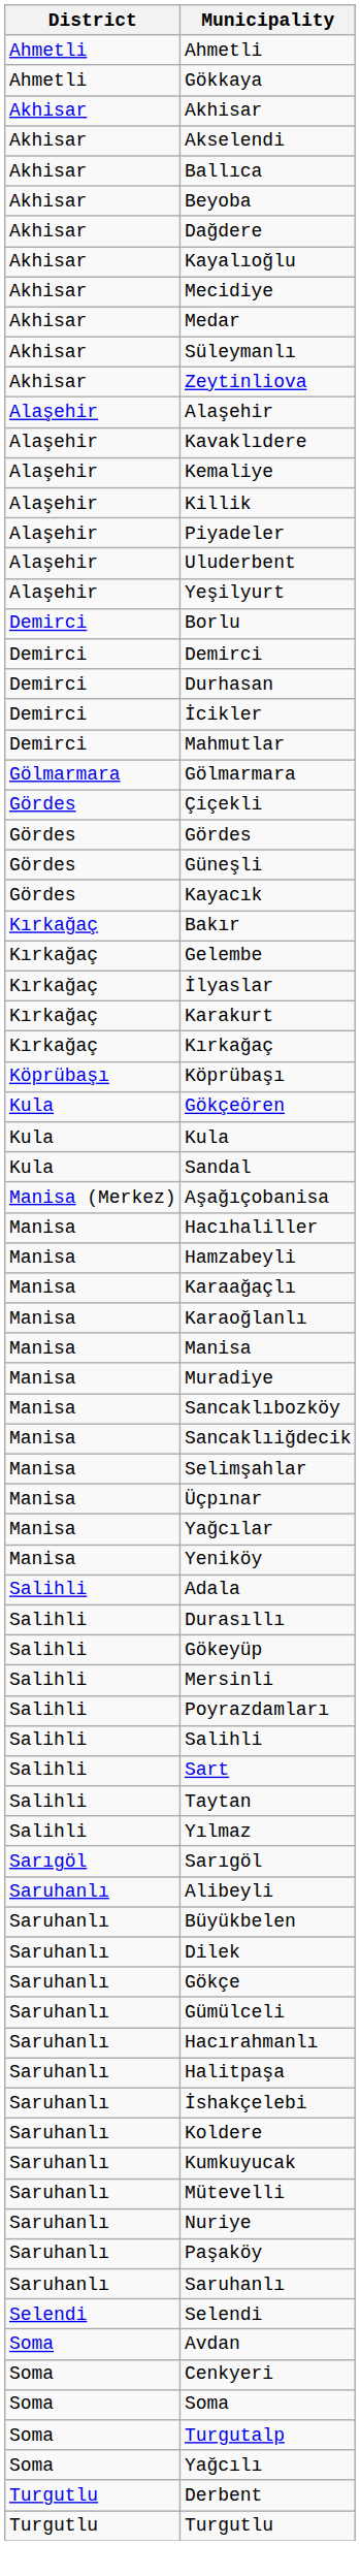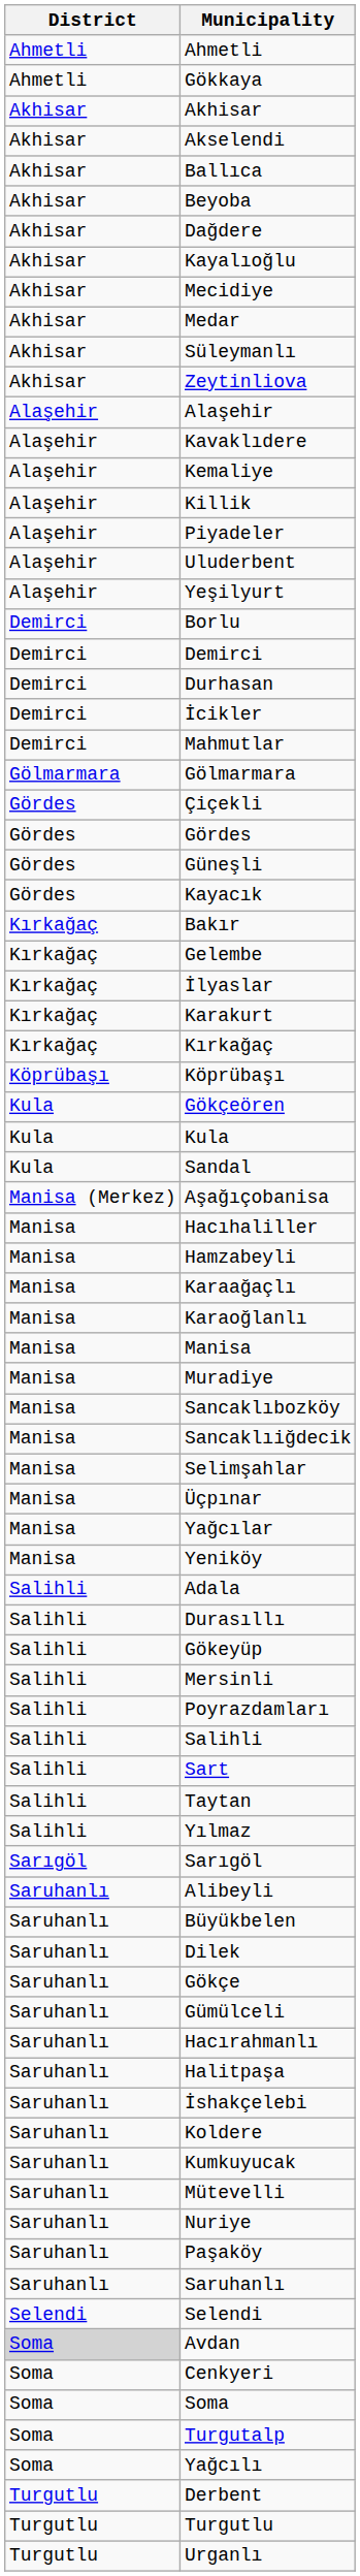 <table class="sortable wikitable">
 <tr>
 <th>District</th>
 <th>Municipality</th>
 </tr>
 <tr>
 <td><a href='#'>Ahmetli</a></td>
 <td>Ahmetli</td>
 </tr>
 <tr>
 <td>Ahmetli</td>
 <td>Gökkaya</td>
 </tr>
 <tr>
 <td><a href='#'>Akhisar</a></td>
 <td>Akhisar</td>
 </tr>
 <tr>
 <td>Akhisar</td>
 <td>Akselendi</td>
 </tr>
 <tr>
 <td>Akhisar</td>
 <td>Ballıca</td>
 </tr>
 <tr>
 <td>Akhisar</td>
 <td>Beyoba</td>
 </tr>
 <tr>
 <td>Akhisar</td>
 <td>Dağdere</td>
 </tr>
 <tr>
 <td>Akhisar</td>
 <td>Kayalıoğlu</td>
 </tr>
 <tr>
 <td>Akhisar</td>
 <td>Mecidiye</td>
 </tr>
 <tr>
 <td>Akhisar</td>
 <td>Medar</td>
 </tr>
 <tr>
 <td>Akhisar</td>
 <td>Süleymanlı</td>
 </tr>
 <tr>
 <td>Akhisar</td>
 <td><a href='#'>Zeytinliova</a></td>
 </tr>
 <tr>
 <td><a href='#'>Alaşehir</a></td>
 <td>Alaşehir</td>
 </tr>
 <tr>
 <td>Alaşehir</td>
 <td>Kavaklıdere</td>
 </tr>
 <tr>
 <td>Alaşehir</td>
 <td>Kemaliye</td>
 </tr>
 <tr>
 <td>Alaşehir</td>
 <td>Killik</td>
 </tr>
 <tr>
 <td>Alaşehir</td>
 <td>Piyadeler</td>
 </tr>
 <tr>
 <td>Alaşehir</td>
 <td>Uluderbent</td>
 </tr>
 <tr>
 <td>Alaşehir</td>
 <td>Yeşilyurt</td>
 </tr>
 <tr>
 <td><a href='#'>Demirci</a></td>
 <td>Borlu</td>
 </tr>
 <tr>
 <td>Demirci</td>
 <td>Demirci</td>
 </tr>
 <tr>
 <td>Demirci</td>
 <td>Durhasan</td>
 </tr>
 <tr>
 <td>Demirci</td>
 <td>İcikler</td>
 </tr>
 <tr>
 <td>Demirci</td>
 <td>Mahmutlar</td>
 </tr>
 <tr>
 <td><a href='#'>Gölmarmara</a></td>
 <td>Gölmarmara</td>
 </tr>
 <tr>
 <td><a href='#'>Gördes</a></td>
 <td>Çiçekli</td>
 </tr>
 <tr>
 <td>Gördes</td>
 <td>Gördes</td>
 </tr>
 <tr>
 <td>Gördes</td>
 <td>Güneşli</td>
 </tr>
 <tr>
 <td>Gördes</td>
 <td>Kayacık</td>
 </tr>
 <tr>
 <td><a href='#'>Kırkağaç</a></td>
 <td>Bakır</td>
 </tr>
 <tr>
 <td>Kırkağaç</td>
 <td>Gelembe</td>
 </tr>
 <tr>
 <td>Kırkağaç</td>
 <td>İlyaslar</td>
 </tr>
 <tr>
 <td>Kırkağaç</td>
 <td>Karakurt</td>
 </tr>
 <tr>
 <td>Kırkağaç</td>
 <td>Kırkağaç</td>
 </tr>
 <tr>
 <td><a href='#'>Köprübaşı</a></td>
 <td>Köprübaşı</td>
 </tr>
 <tr>
 <td><a href='#'>Kula</a></td>
 <td><a href='#'>Gökçeören</a></td>
 </tr>
 <tr>
 <td>Kula</td>
 <td>Kula</td>
 </tr>
 <tr>
 <td>Kula</td>
 <td>Sandal</td>
 </tr>
 <tr>
 <td><a href='#'>Manisa</a> (Merkez)</td>
 <td>Aşağıçobanisa</td>
 </tr>
 <tr>
 <td>Manisa</td>
 <td>Hacıhaliller</td>
 </tr>
 <tr>
 <td>Manisa</td>
 <td>Hamzabeyli</td>
 </tr>
 <tr>
 <td>Manisa</td>
 <td>Karaağaçlı</td>
 </tr>
 <tr>
 <td>Manisa</td>
 <td>Karaoğlanlı</td>
 </tr>
 <tr>
 <td>Manisa</td>
 <td>Manisa</td>
 </tr>
 <tr>
 <td>Manisa</td>
 <td>Muradiye</td>
 </tr>
 <tr>
 <td>Manisa</td>
 <td>Sancaklıbozköy</td>
 </tr>
 <tr>
 <td>Manisa</td>
 <td>Sancaklıiğdecik</td>
 </tr>
 <tr>
 <td>Manisa</td>
 <td>Selimşahlar</td>
 </tr>
 <tr>
 <td>Manisa</td>
 <td>Üçpınar</td>
 </tr>
 <tr>
 <td>Manisa</td>
 <td>Yağcılar</td>
 </tr>
 <tr>
 <td>Manisa</td>
 <td>Yeniköy</td>
 </tr>
 <tr>
 <td><a href='#'>Salihli</a></td>
 <td>Adala</td>
 </tr>
 <tr>
 <td>Salihli</td>
 <td>Durasıllı</td>
 </tr>
 <tr>
 <td>Salihli</td>
 <td>Gökeyüp</td>
 </tr>
 <tr>
 <td>Salihli</td>
 <td>Mersinli</td>
 </tr>
 <tr>
 <td>Salihli</td>
 <td>Poyrazdamları</td>
 </tr>
 <tr>
 <td>Salihli</td>
 <td>Salihli</td>
 </tr>
 <tr>
 <td>Salihli</td>
 <td><a href='#'>Sart</a></td>
 </tr>
 <tr>
 <td>Salihli</td>
 <td>Taytan</td>
 </tr>
 <tr>
 <td>Salihli</td>
 <td>Yılmaz</td>
 </tr>
 <tr>
 <td><a href='#'>Sarıgöl</a></td>
 <td>Sarıgöl</td>
 </tr>
 <tr>
 <td><a href='#'>Saruhanlı</a></td>
 <td>Alibeyli</td>
 </tr>
 <tr>
 <td>Saruhanlı</td>
 <td>Büyükbelen</td>
 </tr>
 <tr>
 <td>Saruhanlı</td>
 <td>Dilek</td>
 </tr>
 <tr>
 <td>Saruhanlı</td>
 <td>Gökçe</td>
 </tr>
 <tr>
 <td>Saruhanlı</td>
 <td>Gümülceli</td>
 </tr>
 <tr>
 <td>Saruhanlı</td>
 <td>Hacırahmanlı</td>
 </tr>
 <tr>
 <td>Saruhanlı</td>
 <td>Halitpaşa</td>
 </tr>
 <tr>
 <td>Saruhanlı</td>
 <td>İshakçelebi</td>
 </tr>
 <tr>
 <td>Saruhanlı</td>
 <td>Koldere</td>
 </tr>
 <tr>
 <td>Saruhanlı</td>
 <td>Kumkuyucak</td>
 </tr>
 <tr>
 <td>Saruhanlı</td>
 <td>Mütevelli</td>
 </tr>
 <tr>
 <td>Saruhanlı</td>
 <td>Nuriye</td>
 </tr>
 <tr>
 <td>Saruhanlı</td>
 <td>Paşaköy</td>
 </tr>
 <tr>
 <td>Saruhanlı</td>
 <td>Saruhanlı</td>
 </tr>
 <tr>
 <td><a href='#'>Selendi</a></td>
 <td>Selendi</td>
 </tr>
 <tr>
-<td><a href='#'>Soma</a></td>
+<td style="background: lightgrey;"><a href='#'>Soma</a></td>
 <td>Avdan</td>
 </tr>
 <tr>
 <td>Soma</td>
 <td>Cenkyeri</td>
 </tr>
 <tr>
 <td>Soma</td>
 <td>Soma</td>
 </tr>
 <tr>
 <td>Soma</td>
 <td><a href='#'>Turgutalp</a></td>
 </tr>
 <tr>
 <td>Soma</td>
 <td>Yağcılı</td>
 </tr>
 <tr>
 <td><a href='#'>Turgutlu</a></td>
 <td>Derbent</td>
 </tr>
 <tr>
 <td>Turgutlu</td>
 <td>Turgutlu</td>
 </tr>
+<tr>
+<td>Turgutlu</td>
+<td>Urganlı</td>
+</tr>
 </table>
